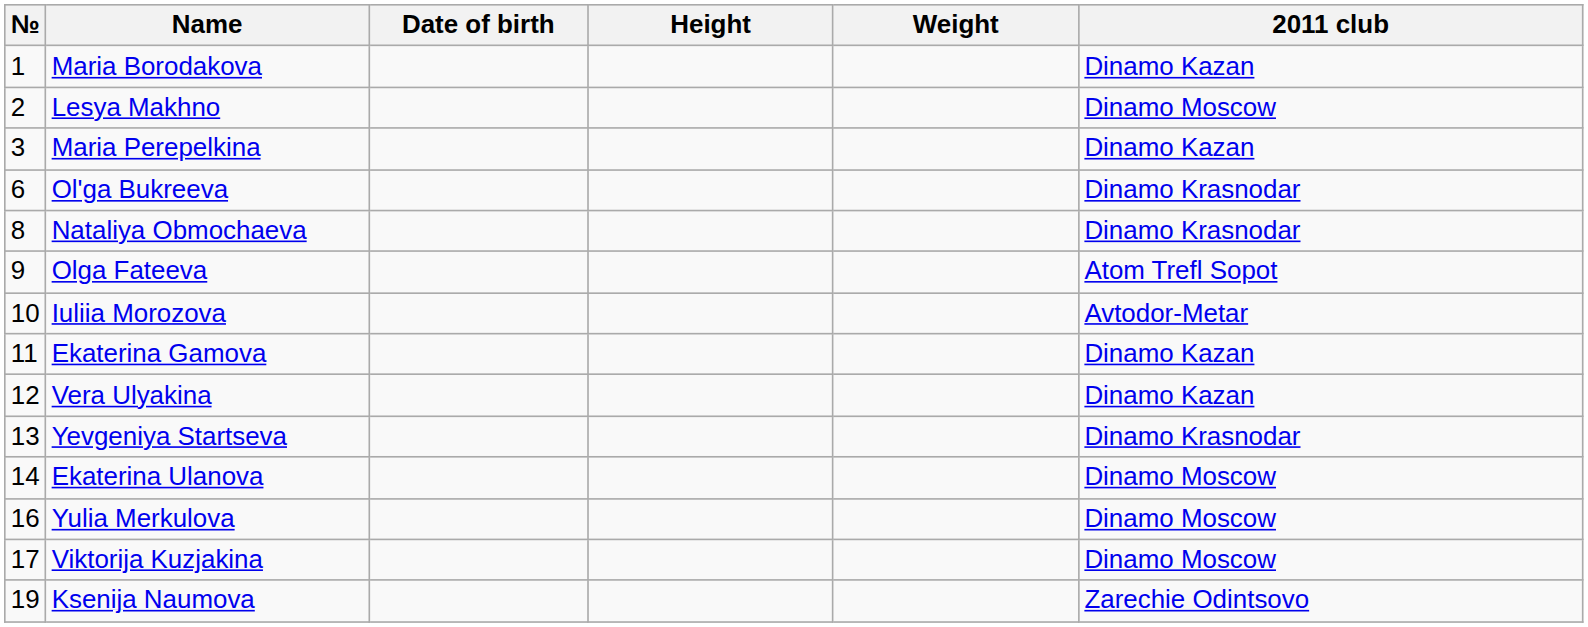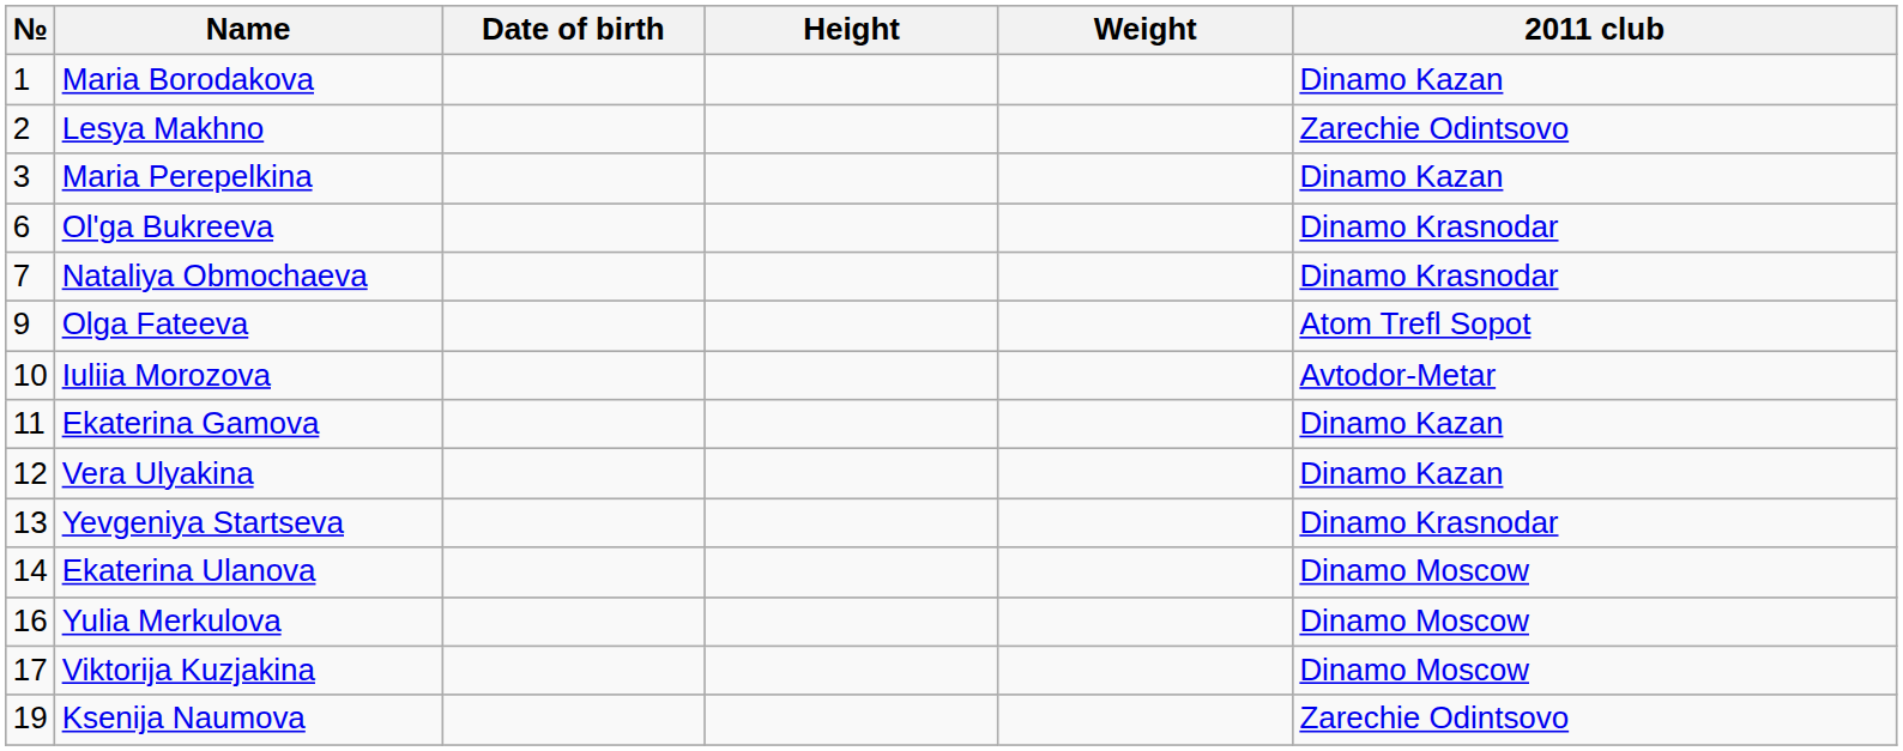 <table class=wikitable sortable style=font-size:100%; text-align:center;>
 <tr>
 <th>№</th>
 <th style=width:12em>Name</th>
 <th style=width:8em>Date of birth</th>
 <th style=width:9em>Height</th>
 <th style=width:9em>Weight</th>
 <th style=width:19em>2011 club</th>
 </tr>
 <tr>
 <td>1</td>
 <td><a href='#'>Maria Borodakova</a></td>
 <td></td>
 <td></td>
 <td></td>
 <td> <a href='#'>Dinamo Kazan</a></td>
 </tr>
 <tr>
 <td>2</td>
 <td><a href='#'>Lesya Makhno</a></td>
 <td></td>
 <td></td>
 <td></td>
-<td> <a href='#'>Dinamo Moscow</a></td>
+<td> <a href='#'>Zarechie Odintsovo</a></td>
 </tr>
 <tr>
 <td>3</td>
 <td><a href='#'>Maria Perepelkina</a></td>
 <td></td>
 <td></td>
 <td></td>
 <td> <a href='#'>Dinamo Kazan</a></td>
 </tr>
 <tr>
 <td>6</td>
 <td><a href='#'>Ol'ga Bukreeva</a></td>
 <td></td>
 <td></td>
 <td></td>
 <td> <a href='#'>Dinamo Krasnodar</a></td>
 </tr>
 <tr>
-<td>8</td>
+<td>7</td>
 <td><a href='#'>Nataliya Obmochaeva</a></td>
 <td></td>
 <td></td>
 <td></td>
 <td> <a href='#'>Dinamo Krasnodar</a></td>
 </tr>
 <tr>
 <td>9</td>
 <td><a href='#'>Olga Fateeva</a></td>
 <td></td>
 <td></td>
 <td></td>
 <td> <a href='#'>Atom Trefl Sopot</a></td>
 </tr>
 <tr>
 <td>10</td>
 <td><a href='#'>Iuliia Morozova</a></td>
 <td></td>
 <td></td>
 <td></td>
 <td> <a href='#'>Avtodor-Metar</a></td>
 </tr>
 <tr>
 <td>11</td>
 <td><a href='#'>Ekaterina Gamova</a></td>
 <td></td>
 <td></td>
 <td></td>
 <td> <a href='#'>Dinamo Kazan</a></td>
 </tr>
 <tr>
 <td>12</td>
 <td><a href='#'>Vera Ulyakina</a></td>
 <td></td>
 <td></td>
 <td></td>
 <td> <a href='#'>Dinamo Kazan</a></td>
 </tr>
 <tr>
 <td>13</td>
 <td><a href='#'>Yevgeniya Startseva</a></td>
 <td></td>
 <td></td>
 <td></td>
 <td> <a href='#'>Dinamo Krasnodar</a></td>
 </tr>
 <tr>
 <td>14</td>
 <td><a href='#'>Ekaterina Ulanova</a></td>
 <td></td>
 <td></td>
 <td></td>
 <td> <a href='#'>Dinamo Moscow</a></td>
 </tr>
 <tr>
 <td>16</td>
 <td><a href='#'>Yulia Merkulova</a></td>
 <td></td>
 <td></td>
 <td></td>
 <td> <a href='#'>Dinamo Moscow</a></td>
 </tr>
 <tr>
 <td>17</td>
 <td><a href='#'>Viktorija Kuzjakina</a></td>
 <td></td>
 <td></td>
 <td></td>
 <td> <a href='#'>Dinamo Moscow</a></td>
 </tr>
 <tr>
 <td>19</td>
 <td><a href='#'>Ksenija Naumova</a></td>
 <td></td>
 <td></td>
 <td></td>
 <td> <a href='#'>Zarechie Odintsovo</a></td>
 </tr>
 </table>
